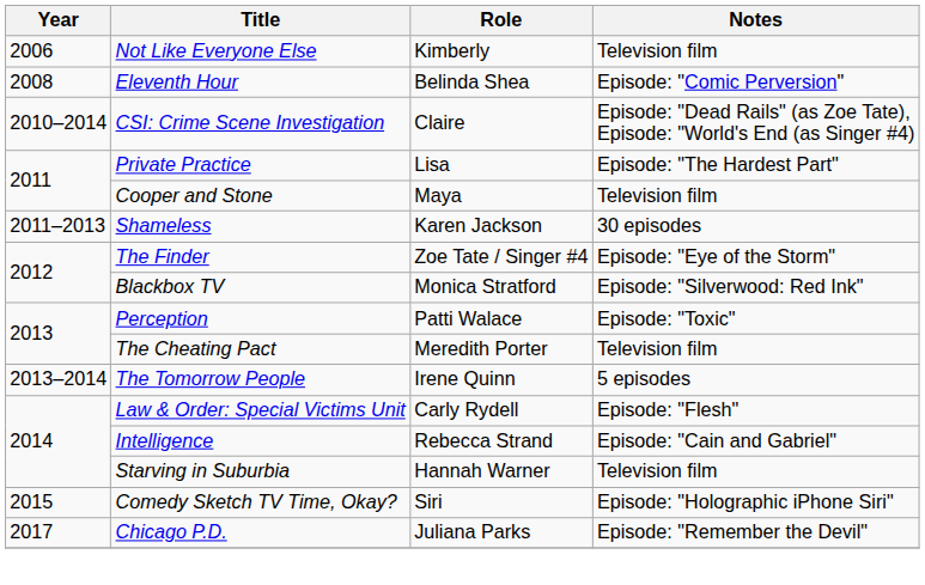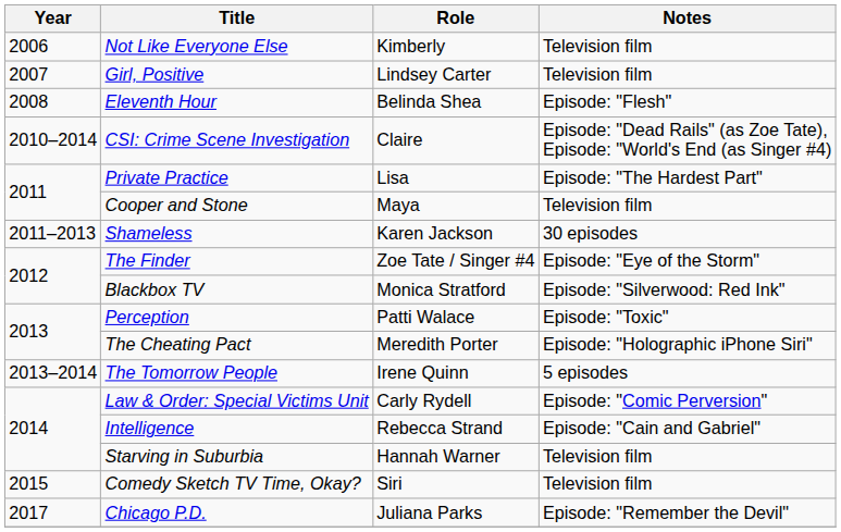 <table class="wikitable sortable">
 <tr>
 <th>Year</th>
 <th>Title</th>
 <th>Role</th>
 <th class="unsortable">Notes</th>
 </tr>
 <tr>
 <td>2006</td>
 <td><em><a href='#'>Not Like Everyone Else</a></em></td>
 <td>Kimberly</td>
 <td>Television film</td>
 </tr>
 <tr>
+<td>2007</td>
+<td><em><a href='#'>Girl, Positive</a></em></td>
+<td>Lindsey Carter</td>
+<td>Television film</td>
+</tr>
+<tr>
 <td>2008</td>
 <td><em><a href='#'>Eleventh Hour</a></em></td>
 <td>Belinda Shea</td>
-<td>Episode: "<a href='#'>Comic Perversion</a>"</td>
+<td>Episode: "Flesh"</td>
 </tr>
 <tr>
 <td>2010–2014</td>
 <td><em><a href='#'>CSI: Crime Scene Investigation</a></em></td>
 <td>Claire</td>
 <td>Episode: "Dead Rails" (as Zoe Tate),<br>Episode: "World's End (as Singer #4)</td>
 </tr>
 <tr>
 <td rowspan="2">2011</td>
 <td><em><a href='#'>Private Practice</a></em></td>
 <td>Lisa</td>
 <td>Episode: "The Hardest Part"</td>
 </tr>
 <tr>
 <td><em>Cooper and Stone</em></td>
 <td>Maya</td>
 <td>Television film</td>
 </tr>
 <tr>
 <td>2011–2013</td>
 <td><em><a href='#'>Shameless</a></em></td>
 <td>Karen Jackson</td>
 <td>30 episodes</td>
 </tr>
 <tr>
 <td rowspan="2">2012</td>
 <td><em><a href='#'>The Finder</a></em></td>
 <td>Zoe Tate / Singer #4</td>
 <td>Episode: "Eye of the Storm"</td>
 </tr>
 <tr>
 <td><em>Blackbox TV</em></td>
 <td>Monica Stratford</td>
 <td>Episode: "Silverwood: Red Ink"</td>
 </tr>
 <tr>
 <td rowspan="2">2013</td>
 <td><em><a href='#'>Perception</a></em></td>
 <td>Patti Walace</td>
 <td>Episode: "Toxic"</td>
 </tr>
 <tr>
 <td><em>The Cheating Pact</em></td>
 <td>Meredith Porter</td>
-<td>Television film</td>
+<td>Episode: "Holographic iPhone Siri"</td>
 </tr>
 <tr>
 <td>2013–2014</td>
 <td><em><a href='#'>The Tomorrow People</a></em></td>
 <td>Irene Quinn</td>
 <td>5 episodes</td>
 </tr>
 <tr>
 <td rowspan="3">2014</td>
 <td><em><a href='#'>Law & Order: Special Victims Unit</a></em></td>
 <td>Carly Rydell</td>
-<td>Episode: "Flesh"</td>
+<td>Episode: "<a href='#'>Comic Perversion</a>"</td>
 </tr>
 <tr>
 <td><em><a href='#'>Intelligence</a></em></td>
 <td>Rebecca Strand</td>
 <td>Episode: "Cain and Gabriel"</td>
 </tr>
 <tr>
 <td><em>Starving in Suburbia</em></td>
 <td>Hannah Warner</td>
 <td>Television film</td>
 </tr>
 <tr>
 <td>2015</td>
 <td><em>Comedy Sketch TV Time, Okay?</em></td>
 <td>Siri</td>
-<td>Episode: "Holographic iPhone Siri"</td>
+<td>Television film</td>
 </tr>
 <tr>
 <td>2017</td>
 <td><em><a href='#'>Chicago P.D.</a></em></td>
 <td>Juliana Parks</td>
 <td>Episode: "Remember the Devil"</td>
 </tr>
 <tr>
 </tr>
 </table>
